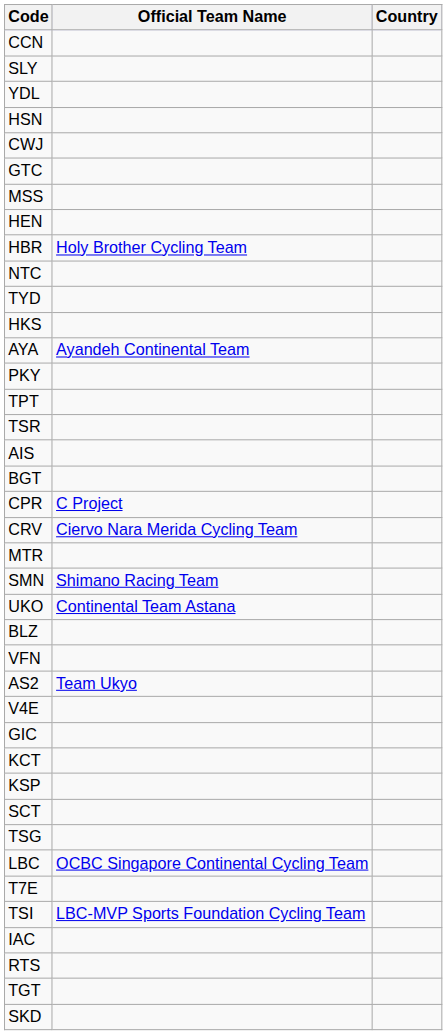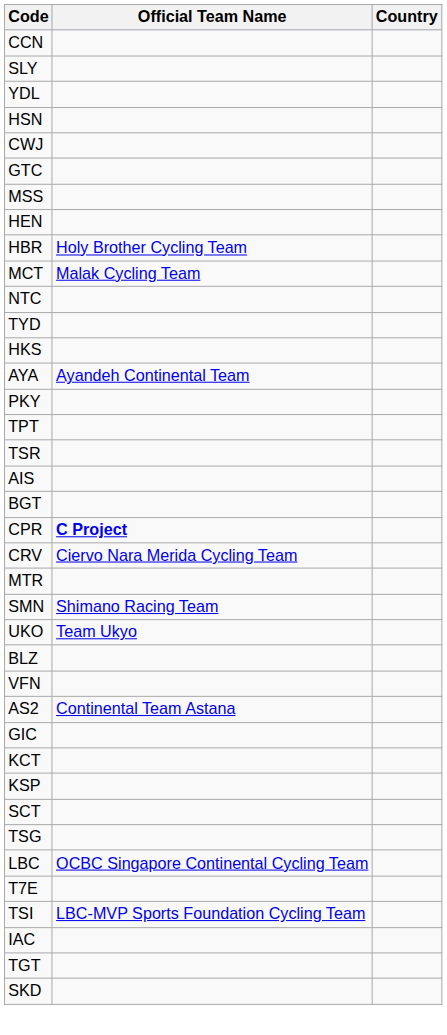 <table class="wikitable">
 <tr style="background:#ccccff;">
 <th>Code</th>
 <th>Official Team Name</th>
 <th>Country</th>
 </tr>
 <tr>
 <td>CCN</td>
 <td></td>
 <td></td>
 </tr>
 <tr>
 <td>SLY</td>
 <td></td>
 <td></td>
 </tr>
 <tr>
 <td>YDL</td>
 <td></td>
 <td></td>
 </tr>
 <tr>
 <td>HSN</td>
 <td></td>
 <td></td>
 </tr>
 <tr>
 <td>CWJ</td>
 <td></td>
 <td></td>
 </tr>
 <tr>
 <td>GTC</td>
 <td></td>
 <td></td>
 </tr>
 <tr>
 <td>MSS</td>
 <td></td>
 <td></td>
 </tr>
 <tr>
 <td>HEN</td>
 <td></td>
 <td></td>
 </tr>
 <tr>
 <td>HBR</td>
 <td><a href='#'>Holy Brother Cycling Team</a></td>
 <td></td>
 </tr>
 <tr>
+<td>MCT</td>
+<td><a href='#'>Malak Cycling Team</a></td>
+<td></td>
+</tr>
+<tr>
 <td>NTC</td>
 <td></td>
 <td></td>
 </tr>
 <tr>
 <td>TYD</td>
 <td></td>
 <td></td>
 </tr>
 <tr>
 <td>HKS</td>
 <td></td>
 <td></td>
 </tr>
 <tr>
 <td>AYA</td>
 <td><a href='#'>Ayandeh Continental Team</a></td>
 <td></td>
 </tr>
 <tr>
 <td>PKY</td>
 <td></td>
 <td></td>
 </tr>
 <tr>
 <td>TPT</td>
 <td></td>
 <td></td>
 </tr>
 <tr>
 <td>TSR</td>
 <td></td>
 <td></td>
 </tr>
 <tr>
 <td>AIS</td>
 <td></td>
 <td></td>
 </tr>
 <tr>
 <td>BGT</td>
 <td></td>
 <td></td>
 </tr>
 <tr>
 <td>CPR</td>
-<td><a href='#'>C Project</a></td>
+<td><strong><a href='#'>C Project</a></strong></td>
 <td></td>
 </tr>
 <tr>
 <td>CRV</td>
 <td><a href='#'>Ciervo Nara Merida Cycling Team</a></td>
 <td></td>
 </tr>
 <tr>
 <td>MTR</td>
 <td></td>
 <td></td>
 </tr>
 <tr>
 <td>SMN</td>
 <td><a href='#'>Shimano Racing Team</a></td>
 <td></td>
 </tr>
 <tr>
 <td>UKO</td>
-<td><a href='#'>Continental Team Astana</a></td>
+<td><a href='#'>Team Ukyo</a></td>
 <td></td>
 </tr>
 <tr>
 <td>BLZ</td>
 <td></td>
 <td></td>
 </tr>
 <tr>
 <td>VFN</td>
 <td></td>
 <td></td>
 </tr>
 <tr>
 <td>AS2</td>
-<td><a href='#'>Team Ukyo</a></td>
-<td></td>
-</tr>
-<tr>
-<td>V4E</td>
-<td></td>
+<td><a href='#'>Continental Team Astana</a></td>
 <td></td>
 </tr>
 <tr>
 <td>GIC</td>
 <td></td>
 <td></td>
 </tr>
 <tr>
 <td>KCT</td>
 <td></td>
 <td></td>
 </tr>
 <tr>
 <td>KSP</td>
 <td></td>
 <td></td>
 </tr>
 <tr>
 <td>SCT</td>
 <td></td>
 <td></td>
 </tr>
 <tr>
 <td>TSG</td>
 <td></td>
 <td></td>
 </tr>
 <tr>
 <td>LBC</td>
 <td><a href='#'>OCBC Singapore Continental Cycling Team</a></td>
 <td></td>
 </tr>
 <tr>
 <td>T7E</td>
 <td></td>
 <td></td>
 </tr>
 <tr>
 <td>TSI</td>
 <td><a href='#'>LBC-MVP Sports Foundation Cycling Team</a></td>
 <td></td>
 </tr>
 <tr>
 <td>IAC</td>
 <td></td>
 <td></td>
 </tr>
 <tr>
-<td>RTS</td>
-<td></td>
-<td></td>
-</tr>
-<tr>
 <td>TGT</td>
 <td></td>
 <td></td>
 </tr>
 <tr>
 <td>SKD</td>
 <td></td>
 <td></td>
 </tr>
 </table>
